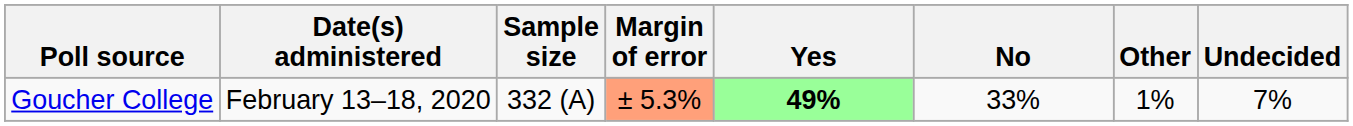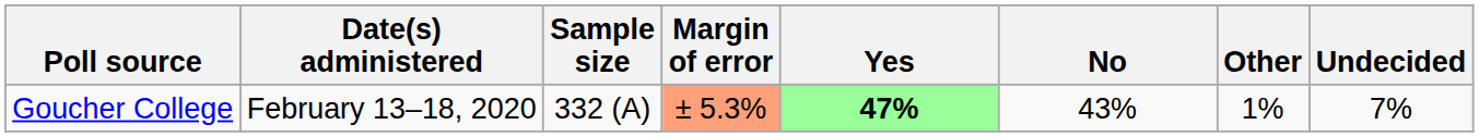 <table class="wikitable" style="font-size:90%;text-align:center;">
 <tr valign=bottom>
 <th>Poll source</th>
 <th>Date(s)<br>administered</th>
 <th>Sample<br>size</th>
 <th>Margin<br>of error</th>
 <th style="width:100px;">Yes</th>
 <th style="width:100px;">No</th>
 <th>Other</th>
 <th>Undecided</th>
 </tr>
 <tr>
 <td style="text-align:left;"><a href='#'>Goucher College</a></td>
 <td>February 13–18, 2020</td>
 <td>332 (A)</td>
 <td style="background: lightsalmon;">± 5.3%</td>
-<td style="background: rgb(153, 255, 153);"><strong>49%</strong></td>
-<td>33%</td>
+<td style="background: rgb(153, 255, 153);"><strong>47%</strong></td>
+<td>43%</td>
 <td>1%</td>
 <td>7%</td>
 </tr>
 </table>
